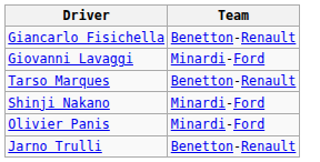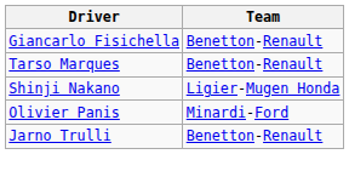 <table class="wikitable" style="font-size:90%">
 <tr>
 <th>Driver</th>
 <th>Team</th>
 </tr>
 <tr>
 <td> <a href='#'>Giancarlo Fisichella</a></td>
 <td><a href='#'>Benetton</a>-<a href='#'>Renault</a></td>
 </tr>
 <tr>
-<td> <a href='#'>Giovanni Lavaggi</a></td>
-<td><a href='#'>Minardi</a>-<a href='#'>Ford</a></td>
-</tr>
-<tr>
 <td> <a href='#'>Tarso Marques</a></td>
 <td><a href='#'>Benetton</a>-<a href='#'>Renault</a></td>
 </tr>
 <tr>
 <td> <a href='#'>Shinji Nakano</a></td>
-<td><a href='#'>Minardi</a>-<a href='#'>Ford</a></td>
+<td><a href='#'>Ligier</a>-<a href='#'>Mugen Honda</a></td>
 </tr>
 <tr>
 <td> <a href='#'>Olivier Panis</a></td>
 <td><a href='#'>Minardi</a>-<a href='#'>Ford</a></td>
 </tr>
 <tr>
 <td> <a href='#'>Jarno Trulli</a></td>
 <td><a href='#'>Benetton</a>-<a href='#'>Renault</a></td>
 </tr>
 </table>
